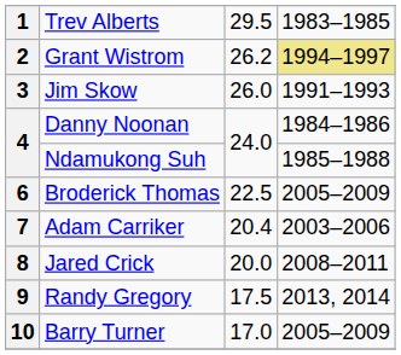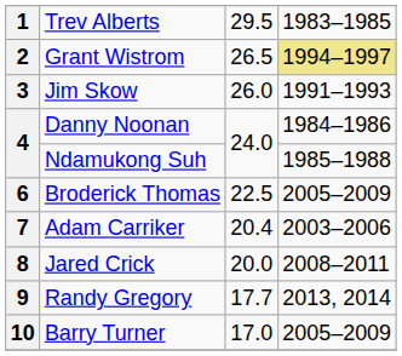 <table class=wikitable>
 <tr>
 </tr>
 <tr>
 <th>1</th>
 <td><a href='#'>Trev Alberts</a></td>
 <td>29.5</td>
 <td>1983–1985</td>
 </tr>
 <tr>
 <th>2</th>
 <td><a href='#'>Grant Wistrom</a></td>
-<td>26.2</td>
+<td>26.5</td>
 <td style="background: khaki;">1994–1997</td>
 </tr>
 <tr>
 <th>3</th>
 <td><a href='#'>Jim Skow</a></td>
 <td>26.0</td>
 <td>1991–1993</td>
 </tr>
 <tr>
 <th rowspan=2>4</th>
 <td><a href='#'>Danny Noonan</a></td>
 <td rowspan=2>24.0</td>
 <td>1984–1986</td>
 </tr>
 <tr>
 <td><a href='#'>Ndamukong Suh</a></td>
 <td>1985–1988</td>
 </tr>
 <tr>
 <th>6</th>
 <td><a href='#'>Broderick Thomas</a></td>
 <td>22.5</td>
 <td>2005–2009</td>
 </tr>
 <tr>
 <th>7</th>
 <td><a href='#'>Adam Carriker</a></td>
 <td>20.4</td>
 <td>2003–2006</td>
 </tr>
 <tr>
 <th>8</th>
 <td><a href='#'>Jared Crick</a></td>
 <td>20.0</td>
 <td>2008–2011</td>
 </tr>
 <tr>
 <th>9</th>
 <td><a href='#'>Randy Gregory</a></td>
-<td>17.5</td>
+<td>17.7</td>
 <td>2013, 2014</td>
 </tr>
 <tr>
 <th>10</th>
 <td><a href='#'>Barry Turner</a></td>
 <td>17.0</td>
 <td>2005–2009</td>
 </tr>
 <tr>
 </tr>
 </table>
